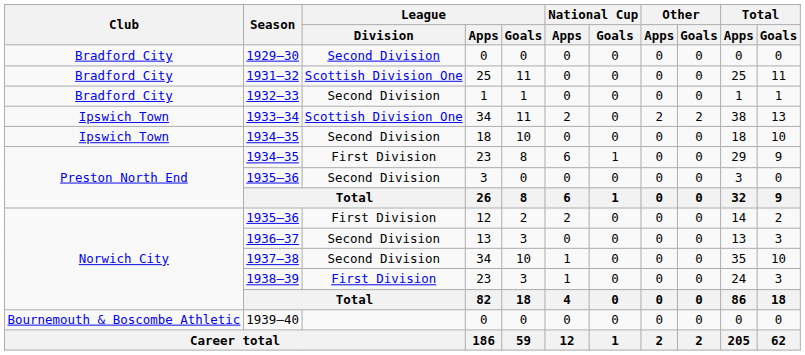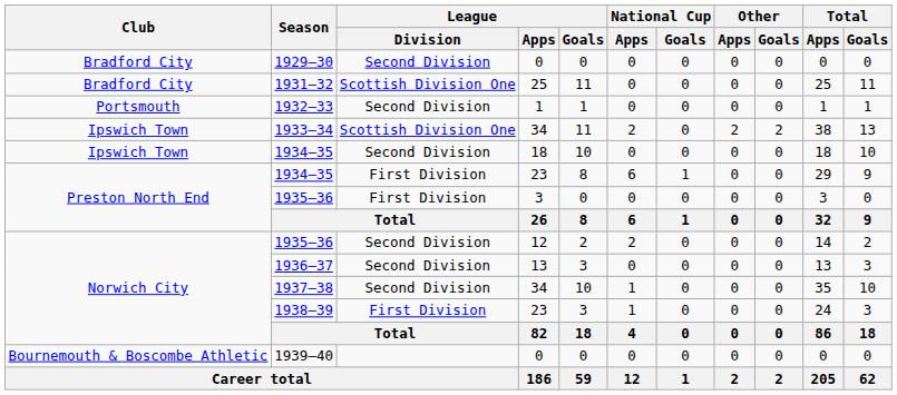 <table class="wikitable" style="text-align: center;">
 <tr>
 <th rowspan="2">Club</th>
 <th rowspan="2">Season</th>
 <th colspan="3">League</th>
 <th colspan="2">National Cup</th>
 <th colspan="2">Other</th>
 <th colspan="2">Total</th>
 </tr>
 <tr>
 <th>Division</th>
 <th>Apps</th>
 <th>Goals</th>
 <th>Apps</th>
 <th>Goals</th>
 <th>Apps</th>
 <th>Goals</th>
 <th>Apps</th>
 <th>Goals</th>
 </tr>
 <tr>
 <td><a href='#'>Bradford City</a></td>
 <td><a href='#'>1929–30</a></td>
 <td><a href='#'>Second Division</a></td>
 <td>0</td>
 <td>0</td>
 <td>0</td>
 <td>0</td>
 <td>0</td>
 <td>0</td>
 <td>0</td>
 <td>0</td>
 </tr>
 <tr>
 <td><a href='#'>Bradford City</a></td>
 <td><a href='#'>1931–32</a></td>
 <td><a href='#'>Scottish Division One</a></td>
 <td>25</td>
 <td>11</td>
 <td>0</td>
 <td>0</td>
 <td>0</td>
 <td>0</td>
 <td>25</td>
 <td>11</td>
 </tr>
 <tr>
-<td><a href='#'>Bradford City</a></td>
+<td><a href='#'>Portsmouth</a></td>
 <td><a href='#'>1932–33</a></td>
 <td>Second Division</td>
 <td>1</td>
 <td>1</td>
 <td>0</td>
 <td>0</td>
 <td>0</td>
 <td>0</td>
 <td>1</td>
 <td>1</td>
 </tr>
 <tr>
 <td><a href='#'>Ipswich Town</a></td>
 <td><a href='#'>1933–34</a></td>
 <td><a href='#'>Scottish Division One</a></td>
 <td>34</td>
 <td>11</td>
 <td>2</td>
 <td>0</td>
 <td>2</td>
 <td>2</td>
 <td>38</td>
 <td>13</td>
 </tr>
 <tr>
 <td><a href='#'>Ipswich Town</a></td>
 <td><a href='#'>1934–35</a></td>
 <td>Second Division</td>
 <td>18</td>
 <td>10</td>
 <td>0</td>
 <td>0</td>
 <td>0</td>
 <td>0</td>
 <td>18</td>
 <td>10</td>
 </tr>
 <tr>
 <td rowspan="3"><a href='#'>Preston North End</a></td>
 <td><a href='#'>1934–35</a></td>
 <td>First Division</td>
 <td>23</td>
 <td>8</td>
 <td>6</td>
 <td>1</td>
 <td>0</td>
 <td>0</td>
 <td>29</td>
 <td>9</td>
 </tr>
 <tr>
 <td><a href='#'>1935–36</a></td>
-<td>Second Division</td>
+<td>First Division</td>
 <td>3</td>
 <td>0</td>
 <td>0</td>
 <td>0</td>
 <td>0</td>
 <td>0</td>
 <td>3</td>
 <td>0</td>
 </tr>
 <tr>
 <th colspan="2">Total</th>
 <th>26</th>
 <th>8</th>
 <th>6</th>
 <th>1</th>
 <th>0</th>
 <th>0</th>
 <th>32</th>
 <th>9</th>
 </tr>
 <tr>
 <td rowspan="5"><a href='#'>Norwich City</a></td>
 <td><a href='#'>1935–36</a></td>
-<td>First Division</td>
+<td>Second Division</td>
 <td>12</td>
 <td>2</td>
 <td>2</td>
 <td>0</td>
 <td>0</td>
 <td>0</td>
 <td>14</td>
 <td>2</td>
 </tr>
 <tr>
 <td><a href='#'>1936–37</a></td>
 <td>Second Division</td>
 <td>13</td>
 <td>3</td>
 <td>0</td>
 <td>0</td>
 <td>0</td>
 <td>0</td>
 <td>13</td>
 <td>3</td>
 </tr>
 <tr>
 <td><a href='#'>1937–38</a></td>
 <td>Second Division</td>
 <td>34</td>
 <td>10</td>
 <td>1</td>
 <td>0</td>
 <td>0</td>
 <td>0</td>
 <td>35</td>
 <td>10</td>
 </tr>
 <tr>
 <td><a href='#'>1938–39</a></td>
 <td><a href='#'>First Division</a></td>
 <td>23</td>
 <td>3</td>
 <td>1</td>
 <td>0</td>
 <td>0</td>
 <td>0</td>
 <td>24</td>
 <td>3</td>
 </tr>
 <tr>
 <th colspan="2">Total</th>
 <th>82</th>
 <th>18</th>
 <th>4</th>
 <th>0</th>
 <th>0</th>
 <th>0</th>
 <th>86</th>
 <th>18</th>
 </tr>
 <tr>
 <td><a href='#'>Bournemouth & Boscombe Athletic</a></td>
 <td>1939–40</td>
 <td></td>
 <td>0</td>
 <td>0</td>
 <td>0</td>
 <td>0</td>
 <td>0</td>
 <td>0</td>
 <td>0</td>
 <td>0</td>
 </tr>
 <tr>
 <th colspan="3">Career total</th>
 <th>186</th>
 <th>59</th>
 <th>12</th>
 <th>1</th>
 <th>2</th>
 <th>2</th>
 <th>205</th>
 <th>62</th>
 </tr>
 </table>
